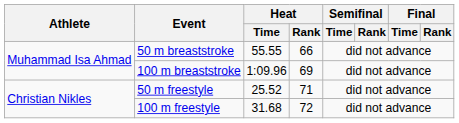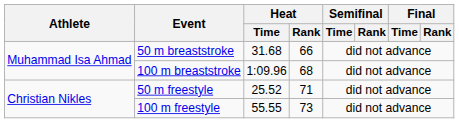 <table class=wikitable style="font-size:90%">
 <tr>
 <th rowspan="2">Athlete</th>
 <th rowspan="2">Event</th>
 <th colspan="2">Heat</th>
 <th colspan="2">Semifinal</th>
 <th colspan="2">Final</th>
 </tr>
 <tr style="font-size:95%">
 <th>Time</th>
 <th>Rank</th>
 <th>Time</th>
 <th>Rank</th>
 <th>Time</th>
 <th>Rank</th>
 </tr>
 <tr align=center>
 <td align=left rowspan=2><a href='#'>Muhammad Isa Ahmad</a></td>
 <td align=left><a href='#'>50 m breaststroke</a></td>
-<td>55.55</td>
+<td>31.68</td>
 <td>66</td>
 <td colspan=4>did not advance</td>
 </tr>
 <tr align=center>
 <td align=left><a href='#'>100 m breaststroke</a></td>
 <td>1:09.96</td>
-<td>69</td>
+<td>68</td>
 <td colspan=4>did not advance</td>
 </tr>
 <tr align=center>
 <td align=left rowspan=2><a href='#'>Christian Nikles</a></td>
 <td align=left><a href='#'>50 m freestyle</a></td>
 <td>25.52</td>
 <td>71</td>
 <td colspan=4>did not advance</td>
 </tr>
 <tr align=center>
 <td align=left><a href='#'>100 m freestyle</a></td>
-<td>31.68</td>
-<td>72</td>
+<td>55.55</td>
+<td>73</td>
 <td colspan=4>did not advance</td>
 </tr>
 </table>
